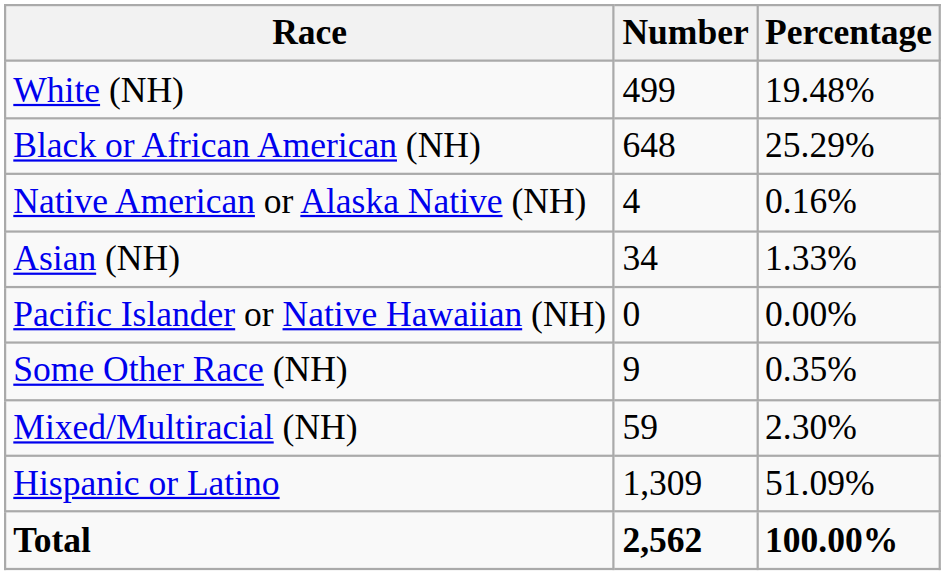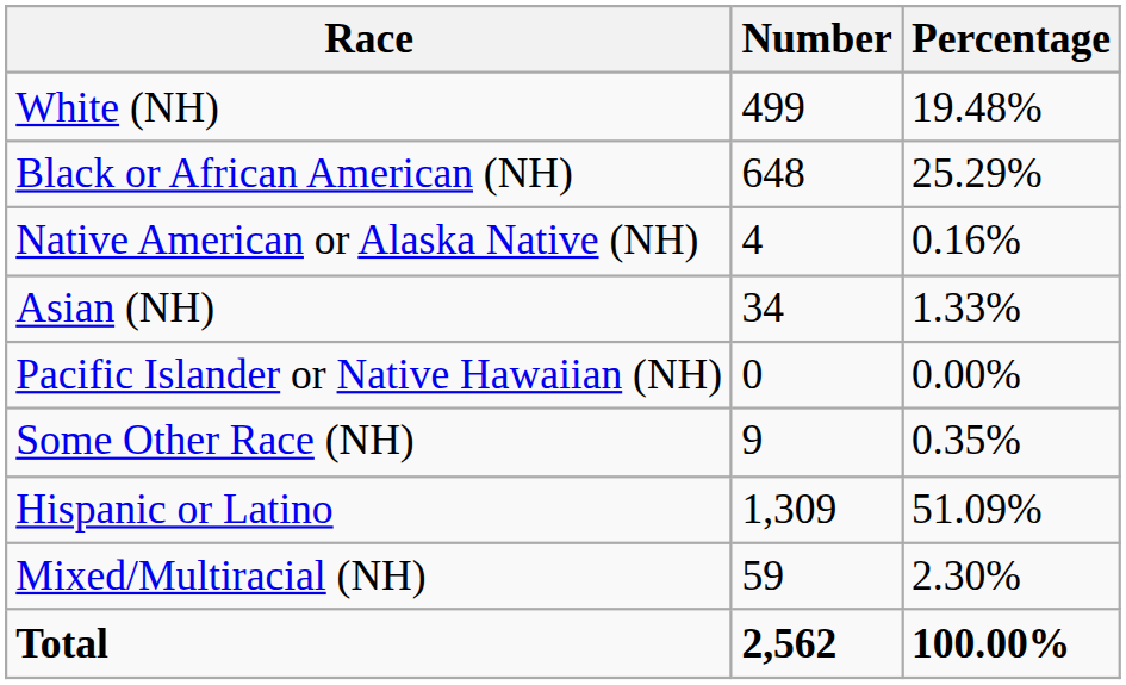 <table class="wikitable">
 <tr>
 <th>Race</th>
 <th>Number</th>
 <th>Percentage</th>
 </tr>
 <tr>
 <td><a href='#'>White</a> (NH)</td>
 <td>499</td>
 <td>19.48%</td>
 </tr>
 <tr>
 <td><a href='#'>Black or African American</a> (NH)</td>
 <td>648</td>
 <td>25.29%</td>
 </tr>
 <tr>
 <td><a href='#'>Native American</a> or <a href='#'>Alaska Native</a> (NH)</td>
 <td>4</td>
 <td>0.16%</td>
 </tr>
 <tr>
 <td><a href='#'>Asian</a> (NH)</td>
 <td>34</td>
 <td>1.33%</td>
 </tr>
 <tr>
 <td><a href='#'>Pacific Islander</a> or <a href='#'>Native Hawaiian</a> (NH)</td>
 <td>0</td>
 <td>0.00%</td>
 </tr>
 <tr>
 <td><a href='#'>Some Other Race</a> (NH)</td>
 <td>9</td>
 <td>0.35%</td>
 </tr>
 <tr>
+<td><a href='#'>Hispanic or Latino</a></td>
+<td>1,309</td>
+<td>51.09%</td>
+</tr>
+<tr>
 <td><a href='#'>Mixed/Multiracial</a> (NH)</td>
 <td>59</td>
 <td>2.30%</td>
-</tr>
-<tr>
-<td><a href='#'>Hispanic or Latino</a></td>
-<td>1,309</td>
-<td>51.09%</td>
 </tr>
 <tr>
 <td><strong>Total</strong></td>
 <td><strong>2,562</strong></td>
 <td><strong>100.00%</strong></td>
 </tr>
 </table>
